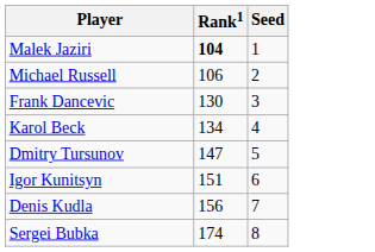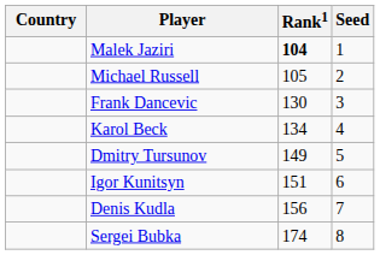 <table class="sortable wikitable">
 <tr>
+<th width="70">Country</th>
 <th width="175">Player</th>
 <th>Rank<sup>1</sup></th>
 <th>Seed</th>
 </tr>
 <tr>
+<td></td>
 <td><a href='#'>Malek Jaziri</a></td>
 <td><strong>104</strong></td>
 <td>1</td>
 </tr>
 <tr>
+<td></td>
 <td><a href='#'>Michael Russell</a></td>
-<td>106</td>
+<td>105</td>
 <td>2</td>
 </tr>
 <tr>
+<td></td>
 <td><a href='#'>Frank Dancevic</a></td>
 <td>130</td>
 <td>3</td>
 </tr>
 <tr>
+<td></td>
 <td><a href='#'>Karol Beck</a></td>
 <td>134</td>
 <td>4</td>
 </tr>
 <tr>
+<td></td>
 <td><a href='#'>Dmitry Tursunov</a></td>
-<td>147</td>
+<td>149</td>
 <td>5</td>
 </tr>
 <tr>
+<td></td>
 <td><a href='#'>Igor Kunitsyn</a></td>
 <td>151</td>
 <td>6</td>
 </tr>
 <tr>
+<td></td>
 <td><a href='#'>Denis Kudla</a></td>
 <td>156</td>
 <td>7</td>
 </tr>
 <tr>
+<td></td>
 <td><a href='#'>Sergei Bubka</a></td>
 <td>174</td>
 <td>8</td>
 </tr>
 </table>
